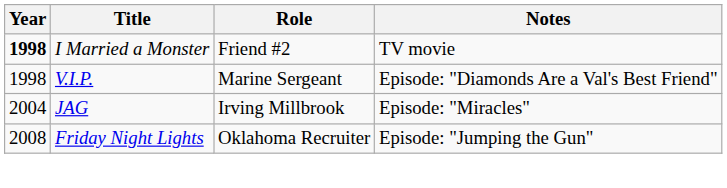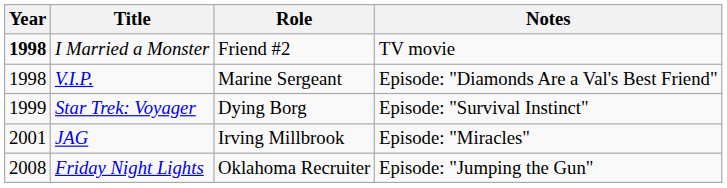 <table class="wikitable sortable">
 <tr>
 <th>Year</th>
 <th>Title</th>
 <th>Role</th>
 <th>Notes</th>
 </tr>
 <tr>
 <td><strong>1998</strong></td>
 <td><em>I Married a Monster</em></td>
 <td>Friend #2</td>
 <td>TV movie</td>
 </tr>
 <tr>
 <td>1998</td>
 <td><em><a href='#'>V.I.P.</a></em></td>
 <td>Marine Sergeant</td>
 <td>Episode: "Diamonds Are a Val's Best Friend"</td>
 </tr>
 <tr>
-<td>2004</td>
+<td>1999</td>
+<td><em><a href='#'>Star Trek: Voyager</a></em></td>
+<td>Dying Borg</td>
+<td>Episode: "Survival Instinct"</td>
+</tr>
+<tr>
+<td>2001</td>
 <td><em><a href='#'>JAG</a></em></td>
 <td>Irving Millbrook</td>
 <td>Episode: "Miracles"</td>
 </tr>
 <tr>
 <td>2008</td>
 <td><em><a href='#'>Friday Night Lights</a></em></td>
 <td>Oklahoma Recruiter</td>
 <td>Episode: "Jumping the Gun"</td>
 </tr>
 </table>
